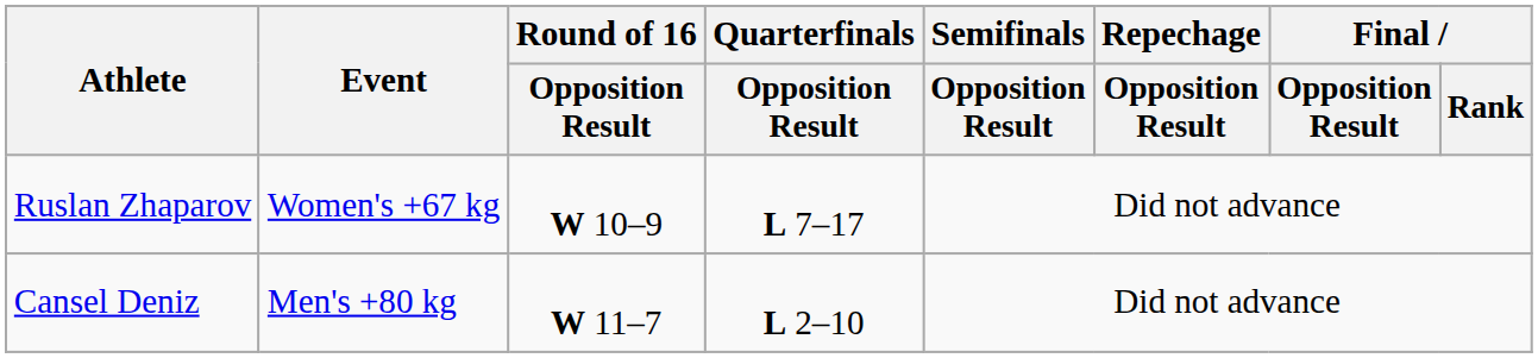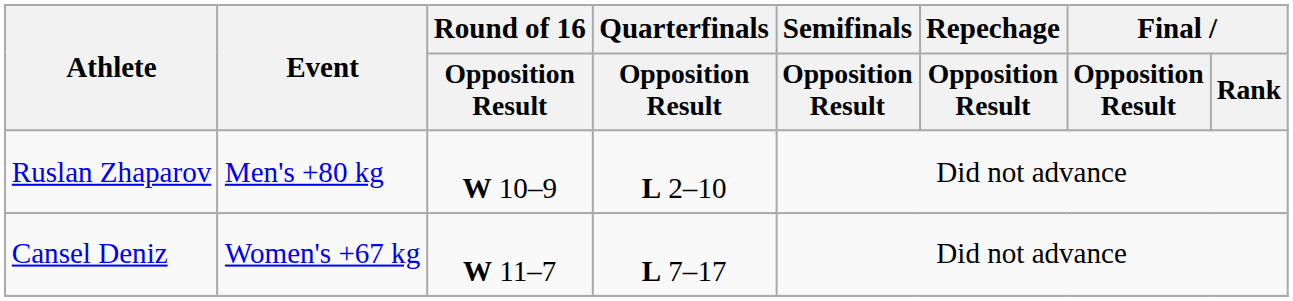 <table class="wikitable" style="font-size:90%;">
 <tr>
 <th rowspan=2>Athlete</th>
 <th rowspan=2>Event</th>
 <th>Round of 16</th>
 <th>Quarterfinals</th>
 <th>Semifinals</th>
 <th>Repechage</th>
 <th colspan=2>Final / </th>
 </tr>
 <tr style="font-size:95%">
 <th>Opposition<br>Result</th>
 <th>Opposition<br>Result</th>
 <th>Opposition<br>Result</th>
 <th>Opposition<br>Result</th>
 <th>Opposition<br>Result</th>
 <th>Rank</th>
 </tr>
 <tr align=center>
 <td align=left><a href='#'>Ruslan Zhaparov</a></td>
-<td align=left><a href='#'>Women's +67 kg</a></td>
+<td align=left><a href='#'>Men's +80 kg</a></td>
 <td><br> <strong>W</strong> 10–9</td>
-<td><br> <strong>L</strong> 7–17</td>
+<td><br> <strong>L</strong> 2–10</td>
 <td colspan=4>Did not advance</td>
 </tr>
 <tr align=center>
 <td align=left><a href='#'>Cansel Deniz</a></td>
-<td align=left><a href='#'>Men's +80 kg</a></td>
+<td align=left><a href='#'>Women's +67 kg</a></td>
 <td><br> <strong>W</strong> 11–7</td>
-<td><br> <strong>L</strong> 2–10</td>
+<td><br> <strong>L</strong> 7–17</td>
 <td colspan=4>Did not advance</td>
 </tr>
 </table>
